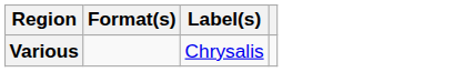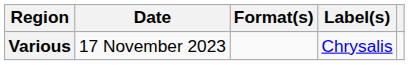 <table class="wikitable plainrowheaders">
 <tr>
 <th scope="col">Region</th>
+<th scope="col">Date</th>
 <th scope="col">Format(s)</th>
 <th scope="col">Label(s)</th>
 <th scope="col"></th>
 </tr>
 <tr>
 <th scope="row">Various</th>
+<td>17 November 2023</td>
 <td></td>
 <td><a href='#'>Chrysalis</a></td>
 <td style="text-align:center;"></td>
 </tr>
 </table>
